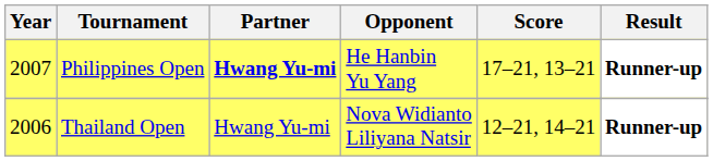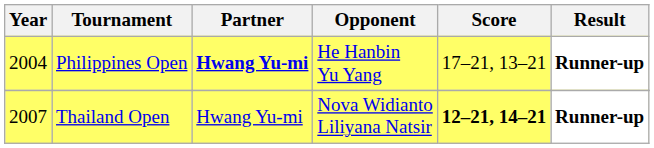 <table class="sortable wikitable" style="font-size: 90%;">
 <tr>
 <th>Year</th>
 <th>Tournament</th>
 <th>Partner</th>
 <th>Opponent</th>
 <th>Score</th>
 <th>Result</th>
 </tr>
 <tr style="background:#FFFF67">
-<td align="center">2007</td>
+<td align="center">2004</td>
 <td align="left"><a href='#'>Philippines Open</a></td>
 <td align="left"><strong> <a href='#'>Hwang Yu-mi</a></strong></td>
 <td align="left"> <a href='#'>He Hanbin</a><br> <a href='#'>Yu Yang</a></td>
 <td align="left">17–21, 13–21</td>
 <td style="text-align:left; background:white"> <strong>Runner-up</strong></td>
 </tr>
 <tr>
 </tr>
 <tr style="background:#FFFF67">
-<td align="center">2006</td>
+<td align="center">2007</td>
 <td align="left"><a href='#'>Thailand Open</a></td>
 <td align="left"> <a href='#'>Hwang Yu-mi</a></td>
 <td align="left"> <a href='#'>Nova Widianto</a><br> <a href='#'>Liliyana Natsir</a></td>
-<td align="left">12–21, 14–21</td>
+<td align="left"><strong>12–21, 14–21</strong></td>
 <td style="text-align:left; background:white"> <strong>Runner-up</strong></td>
 </tr>
 </table>
